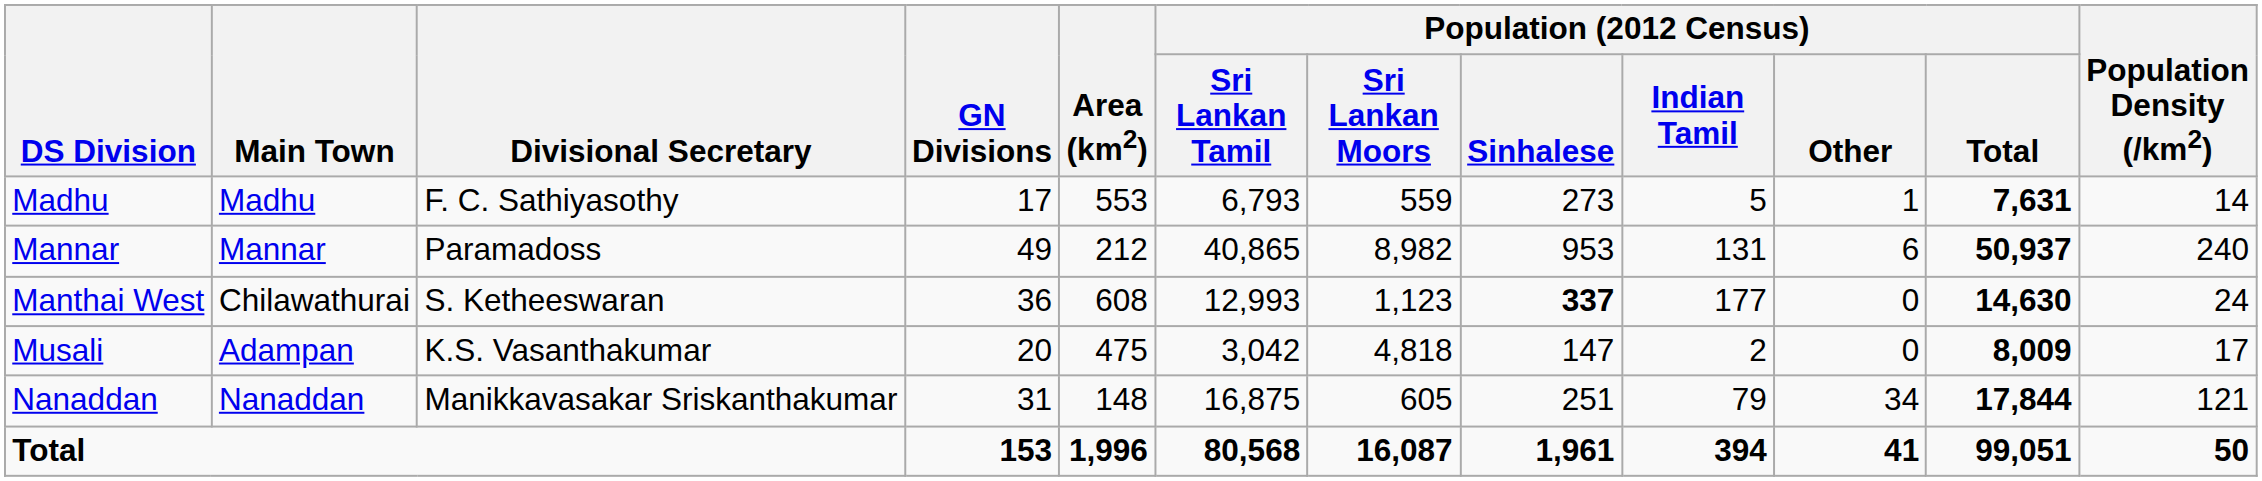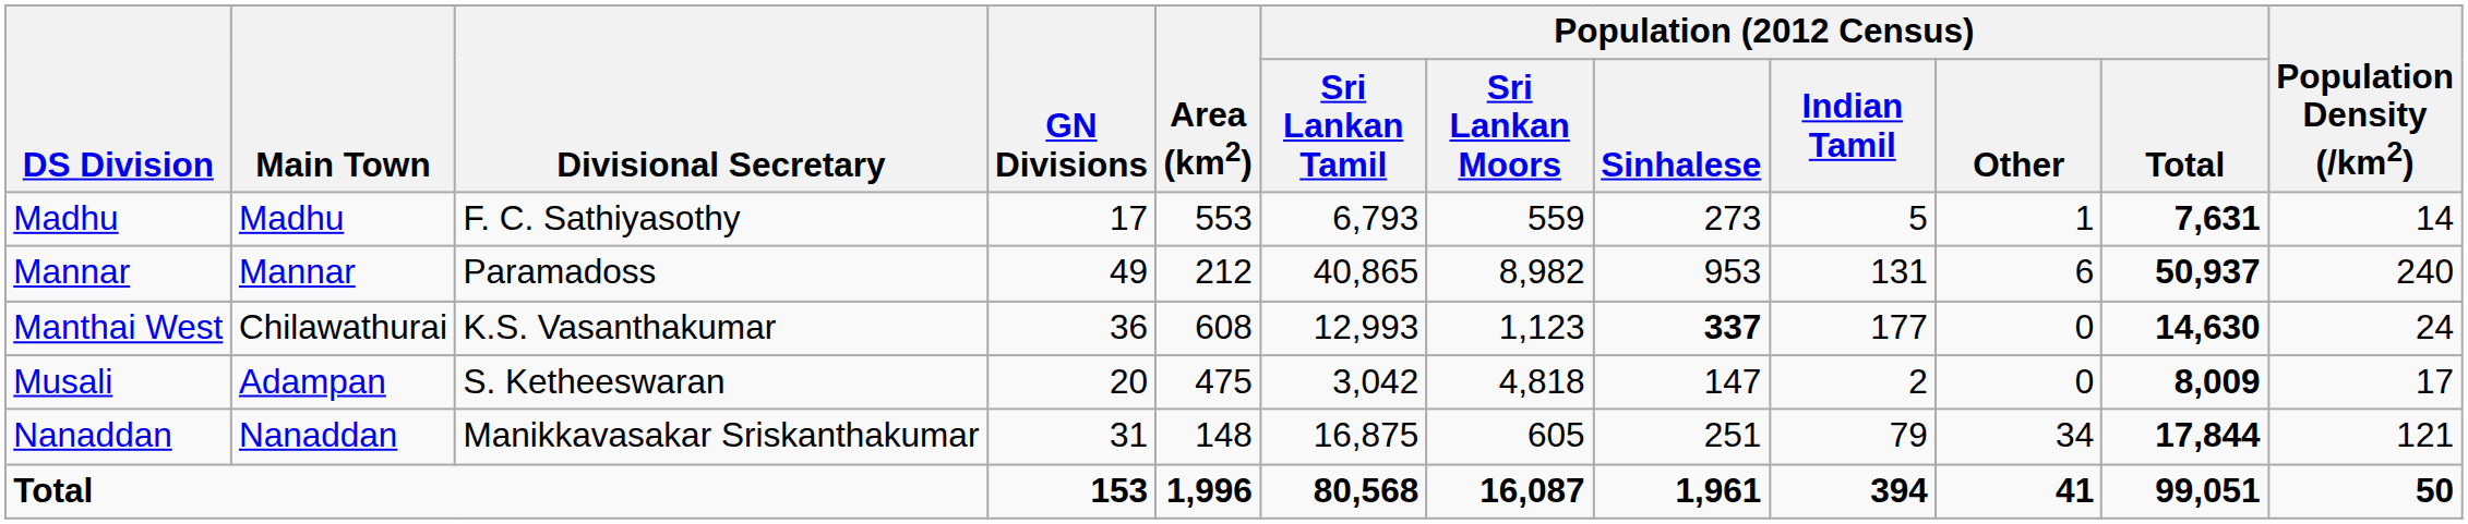 <table class="wikitable" border="1" style="text-align:right;">
 <tr>
 <th style="vertical-align:bottom;" rowspan=2><a href='#'>DS Division</a></th>
 <th style="vertical-align:bottom;" rowspan=2>Main Town</th>
 <th style="vertical-align:bottom;" rowspan=2>Divisional Secretary</th>
 <th style="vertical-align:bottom;" rowspan=2><a href='#'>GN</a><br>Divisions<br></th>
 <th style="vertical-align:bottom;" rowspan=2>Area<br>(km<sup>2</sup>)<br></th>
 <th colspan=6>Population (2012 Census)</th>
 <th style="vertical-align:bottom;" rowspan=2>Population<br>Density<br>(/km<sup>2</sup>)</th>
 </tr>
 <tr>
 <th style="width:70px;"><a href='#'>Sri Lankan<br>Tamil</a></th>
 <th style="vertical-align:bottom; width:70px;"><a href='#'>Sri Lankan Moors</a></th>
 <th style="vertical-align:bottom; width:70px;"><a href='#'>Sinhalese</a></th>
 <th style="width:70px;"><a href='#'>Indian<br>Tamil</a></th>
 <th style="vertical-align:bottom; width:70px;">Other</th>
 <th style="vertical-align:bottom; width:70px;">Total</th>
 </tr>
 <tr>
 <td align=left><a href='#'>Madhu</a></td>
 <td align=left><a href='#'>Madhu</a></td>
 <td align=left>F. C. Sathiyasothy</td>
 <td>17</td>
 <td>553</td>
 <td>6,793</td>
 <td>559</td>
 <td>273</td>
 <td>5</td>
 <td>1</td>
 <td><strong>7,631</strong></td>
 <td>14</td>
 </tr>
 <tr>
 <td align=left><a href='#'>Mannar</a></td>
 <td align=left><a href='#'>Mannar</a></td>
 <td align=left>Paramadoss</td>
 <td>49</td>
 <td>212</td>
 <td>40,865</td>
 <td>8,982</td>
 <td>953</td>
 <td>131</td>
 <td>6</td>
 <td><strong>50,937</strong></td>
 <td>240</td>
 </tr>
 <tr>
 <td align=left><a href='#'>Manthai West</a></td>
 <td align=left>Chilawathurai</td>
-<td align=left>S. Ketheeswaran</td>
+<td align=left>K.S. Vasanthakumar</td>
 <td>36</td>
 <td>608</td>
 <td>12,993</td>
 <td>1,123</td>
 <td><strong>337</strong></td>
 <td>177</td>
 <td>0</td>
 <td><strong>14,630</strong></td>
 <td>24</td>
 </tr>
 <tr>
 <td align=left><a href='#'>Musali</a></td>
 <td align=left><a href='#'>Adampan</a></td>
-<td align=left>K.S. Vasanthakumar</td>
+<td align=left>S. Ketheeswaran</td>
 <td>20</td>
 <td>475</td>
 <td>3,042</td>
 <td>4,818</td>
 <td>147</td>
 <td>2</td>
 <td>0</td>
 <td><strong>8,009</strong></td>
 <td>17</td>
 </tr>
 <tr>
 <td align=left><a href='#'>Nanaddan</a></td>
 <td align=left><a href='#'>Nanaddan</a></td>
 <td align=left>Manikkavasakar Sriskanthakumar</td>
 <td>31</td>
 <td>148</td>
 <td>16,875</td>
 <td>605</td>
 <td>251</td>
 <td>79</td>
 <td>34</td>
 <td><strong>17,844</strong></td>
 <td>121</td>
 </tr>
 <tr style="font-weight:bold">
 <td align=left colspan=3>Total</td>
 <td>153</td>
 <td>1,996</td>
 <td>80,568</td>
 <td>16,087</td>
 <td>1,961</td>
 <td>394</td>
 <td>41</td>
 <td>99,051</td>
 <td>50</td>
 </tr>
 </table>
